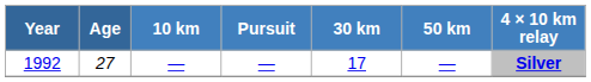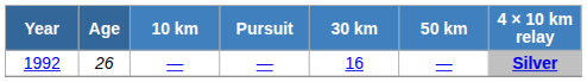 <table class="wikitable" style="font-size:95%; text-align:center; border:grey solid 1px; border-collapse:collapse; background:#ffffff;">
 <tr>
 <th style="background-color:#369; color:white; width:60px;"> Year </th>
 <th style="background-color:#369; color:white; width:40px;"> Age </th>
 <th style="background-color:#4180be; color:white; width:75px;"> 10 km </th>
 <th style="background-color:#4180be; color:white; width:75px;"> Pursuit </th>
 <th style="background-color:#4180be; color:white; width:75px;"> 30 km </th>
 <th style="background-color:#4180be; color:white; width:75px;"> 50 km </th>
 <th style="background-color:#4180be; color:white; width:75px;"> 4 × 10 km <br> relay </th>
 </tr>
 <tr>
 <td><a href='#'>1992</a></td>
-<td><em>27</em></td>
+<td><em>26</em></td>
 <td><a href='#'>—</a></td>
 <td><a href='#'>—</a></td>
-<td><a href='#'>17</a></td>
+<td><a href='#'>16</a></td>
 <td><a href='#'>—</a></td>
 <td style="background:silver;"><a href='#'><strong>Silver</strong></a></td>
 </tr>
 <tr>
 </tr>
 </table>
